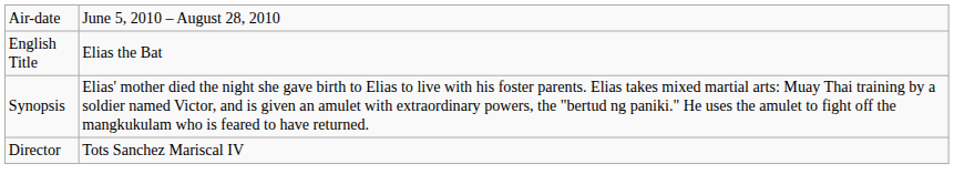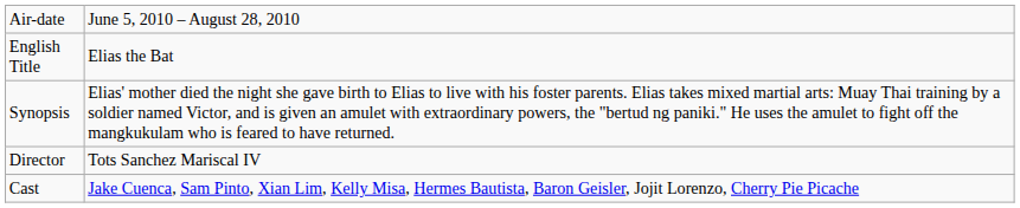 <table class="wikitable" style="font-size:90%;">
 <tr>
 <td>Air-date</td>
 <td>June 5, 2010 – August 28, 2010</td>
 </tr>
 <tr>
 <td>English Title</td>
 <td>Elias the Bat</td>
 </tr>
 <tr>
 <td>Synopsis</td>
 <td>Elias' mother died the night she gave birth to Elias to live with his foster parents. Elias takes mixed martial arts: Muay Thai training by a soldier named Victor, and is given an amulet with extraordinary powers, the "bertud ng paniki." He uses the amulet to fight off the mangkukulam who is feared to have returned.</td>
 </tr>
 <tr>
 <td>Director</td>
 <td>Tots Sanchez Mariscal IV</td>
 </tr>
+<tr>
+<td>Cast</td>
+<td><a href='#'>Jake Cuenca</a>, <a href='#'>Sam Pinto</a>, <a href='#'>Xian Lim</a>, <a href='#'>Kelly Misa</a>, <a href='#'>Hermes Bautista</a>, <a href='#'>Baron Geisler</a>, Jojit Lorenzo, <a href='#'>Cherry Pie Picache</a></td>
+</tr>
 </table>
